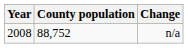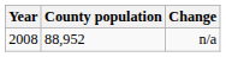 <table class="wikitable">
 <tr>
 <th>Year</th>
 <th>County population</th>
 <th>Change</th>
 </tr>
 <tr>
 <td>2008</td>
-<td>88,752</td>
+<td>88,952</td>
 <td align="right">n/a</td>
 </tr>
 </table>
